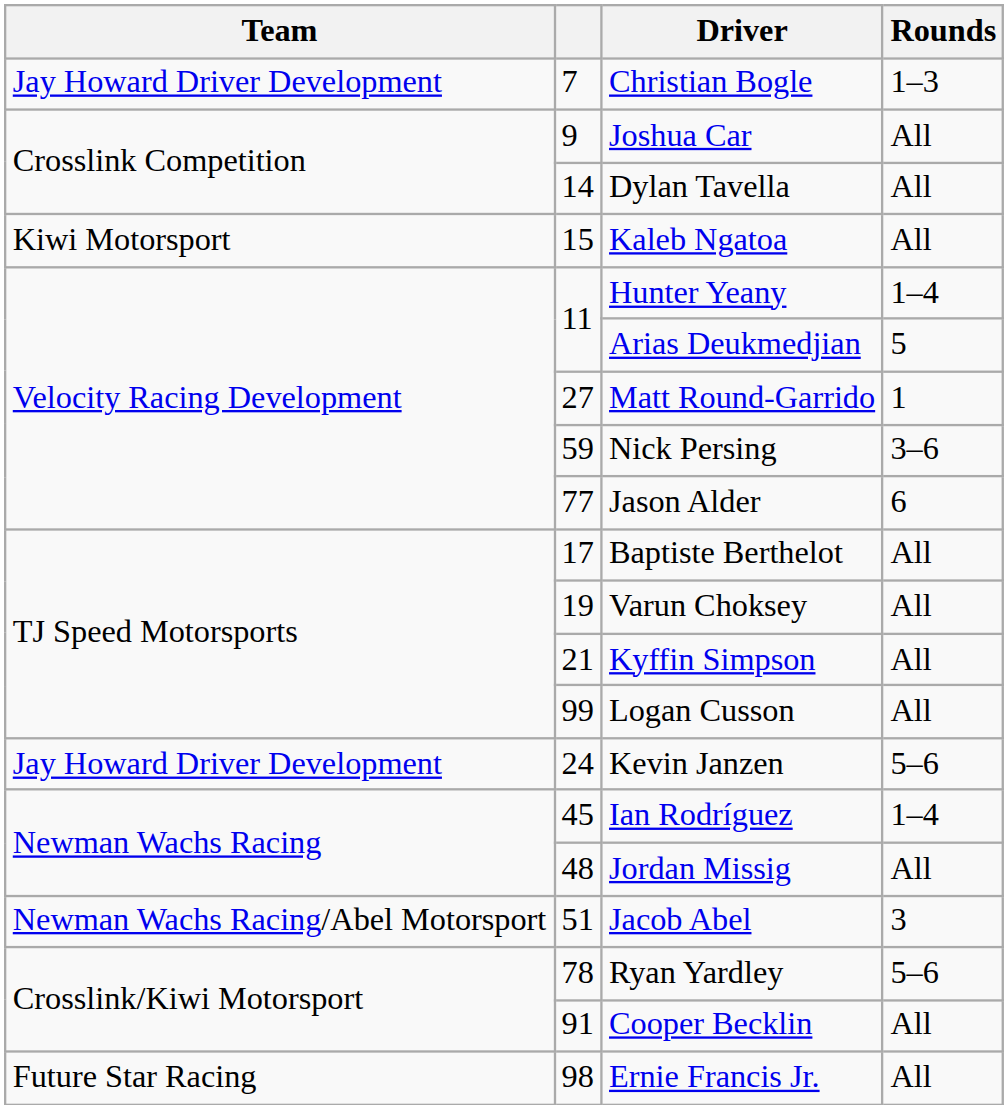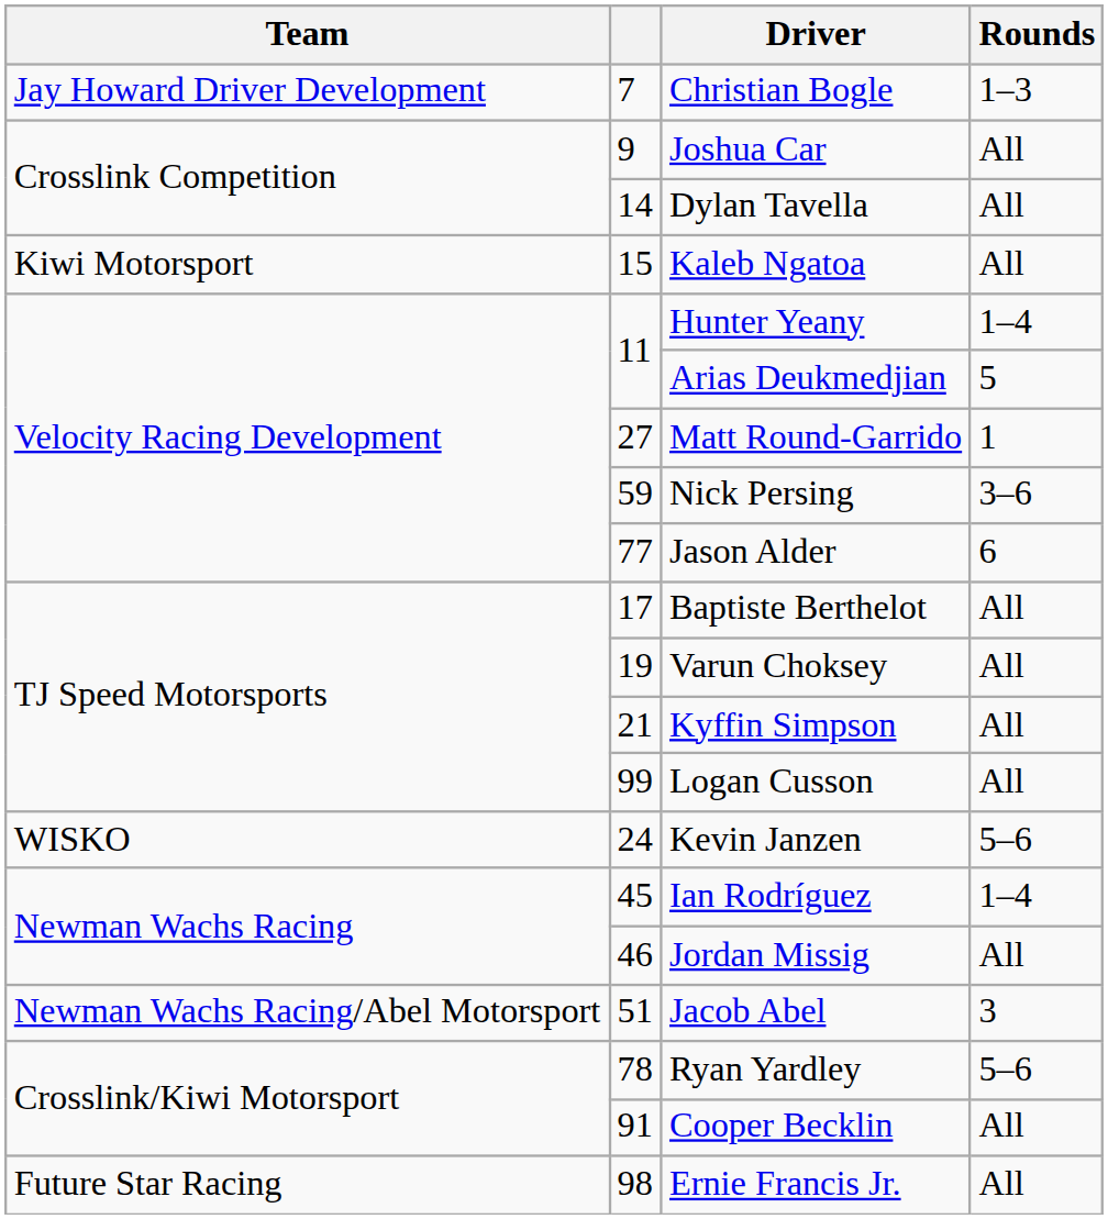 <table class="wikitable" style="font-size: 87%;">
 <tr>
 <th>Team</th>
 <th></th>
 <th>Driver</th>
 <th>Rounds</th>
 </tr>
 <tr>
 <td> <a href='#'>Jay Howard Driver Development</a></td>
 <td>7</td>
 <td> <a href='#'>Christian Bogle</a></td>
 <td>1–3</td>
 </tr>
 <tr>
 <td rowspan=2> Crosslink Competition</td>
 <td>9</td>
 <td> <a href='#'>Joshua Car</a></td>
 <td>All</td>
 </tr>
 <tr>
 <td>14</td>
 <td> Dylan Tavella</td>
 <td>All</td>
 </tr>
 <tr>
 <td> Kiwi Motorsport</td>
 <td>15</td>
 <td> <a href='#'>Kaleb Ngatoa</a></td>
 <td>All</td>
 </tr>
 <tr>
 <td rowspan="5"> <a href='#'>Velocity Racing Development</a></td>
 <td rowspan="2">11</td>
 <td> <a href='#'>Hunter Yeany</a></td>
 <td>1–4</td>
 </tr>
 <tr>
 <td> <a href='#'>Arias Deukmedjian</a></td>
 <td>5</td>
 </tr>
 <tr>
 <td>27</td>
 <td> <a href='#'>Matt Round-Garrido</a></td>
 <td>1</td>
 </tr>
 <tr>
 <td>59</td>
 <td> Nick Persing</td>
 <td>3–6</td>
 </tr>
 <tr>
 <td>77</td>
 <td> Jason Alder</td>
 <td>6</td>
 </tr>
 <tr>
 <td rowspan=4>  TJ Speed Motorsports</td>
 <td>17</td>
 <td> Baptiste Berthelot</td>
 <td>All</td>
 </tr>
 <tr>
 <td>19</td>
 <td> Varun Choksey</td>
 <td>All</td>
 </tr>
 <tr>
 <td>21</td>
 <td> <a href='#'>Kyffin Simpson</a></td>
 <td>All</td>
 </tr>
 <tr>
 <td>99</td>
 <td> Logan Cusson</td>
 <td>All</td>
 </tr>
 <tr>
-<td> <a href='#'>Jay Howard Driver Development</a></td>
+<td> WISKO</td>
 <td>24</td>
 <td> Kevin Janzen</td>
 <td>5–6</td>
 </tr>
 <tr>
 <td rowspan="2"> <a href='#'>Newman Wachs Racing</a></td>
 <td>45</td>
 <td> <a href='#'>Ian Rodríguez</a></td>
 <td>1–4</td>
 </tr>
 <tr>
-<td>48</td>
+<td>46</td>
 <td> <a href='#'>Jordan Missig</a></td>
 <td>All</td>
 </tr>
 <tr>
 <td> <a href='#'>Newman Wachs Racing</a>/Abel Motorsport</td>
 <td>51</td>
 <td> <a href='#'>Jacob Abel</a></td>
 <td>3</td>
 </tr>
 <tr>
 <td rowspan="2"> Crosslink/Kiwi Motorsport</td>
 <td>78</td>
 <td> Ryan Yardley</td>
 <td>5–6</td>
 </tr>
 <tr>
 <td>91</td>
 <td> <a href='#'>Cooper Becklin</a></td>
 <td>All</td>
 </tr>
 <tr>
 <td> Future Star Racing</td>
 <td>98</td>
 <td> <a href='#'>Ernie Francis Jr.</a></td>
 <td>All</td>
 </tr>
 </table>
